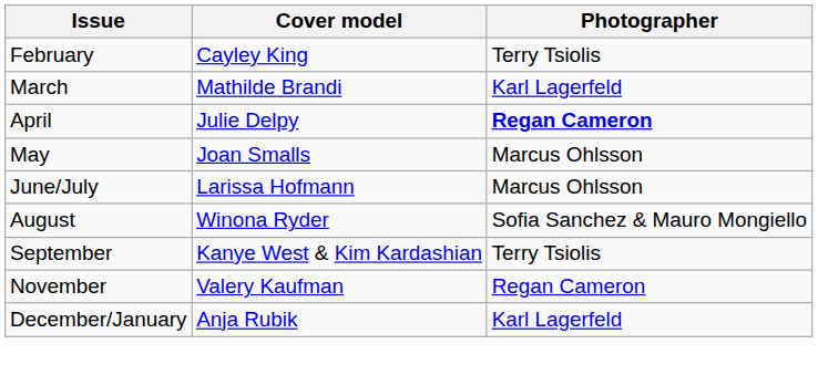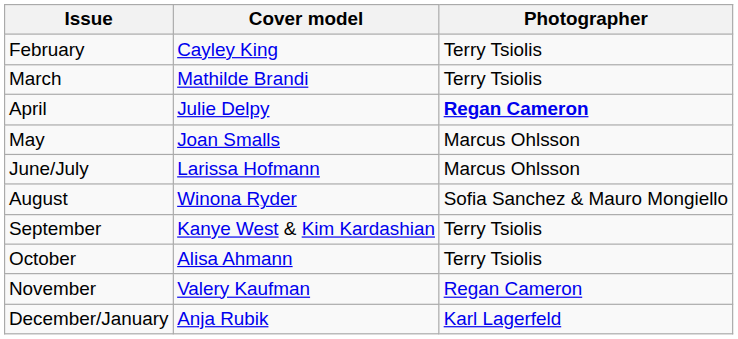 <table class="sortable wikitable">
 <tr>
 <th>Issue</th>
 <th>Cover model</th>
 <th>Photographer</th>
 </tr>
 <tr>
 <td>February</td>
 <td><a href='#'>Cayley King</a></td>
 <td>Terry Tsiolis</td>
 </tr>
 <tr>
 <td>March</td>
 <td><a href='#'>Mathilde Brandi</a></td>
-<td><a href='#'>Karl Lagerfeld</a></td>
+<td>Terry Tsiolis</td>
 </tr>
 <tr>
 <td>April</td>
 <td><a href='#'>Julie Delpy</a></td>
 <td><strong><a href='#'>Regan Cameron</a></strong></td>
 </tr>
 <tr>
 <td>May</td>
 <td><a href='#'>Joan Smalls</a></td>
 <td>Marcus Ohlsson</td>
 </tr>
 <tr>
 <td>June/July</td>
 <td><a href='#'>Larissa Hofmann</a></td>
 <td>Marcus Ohlsson</td>
 </tr>
 <tr>
 <td>August</td>
 <td><a href='#'>Winona Ryder</a></td>
 <td>Sofia Sanchez & Mauro Mongiello</td>
 </tr>
 <tr>
 <td>September</td>
 <td><a href='#'>Kanye West</a> & <a href='#'>Kim Kardashian</a></td>
 <td>Terry Tsiolis</td>
 </tr>
 <tr>
+<td>October</td>
+<td><a href='#'>Alisa Ahmann</a></td>
+<td>Terry Tsiolis</td>
+</tr>
+<tr>
 <td>November</td>
 <td><a href='#'>Valery Kaufman</a></td>
 <td><a href='#'>Regan Cameron</a></td>
 </tr>
 <tr>
 <td>December/January</td>
 <td><a href='#'>Anja Rubik</a></td>
 <td><a href='#'>Karl Lagerfeld</a></td>
 </tr>
 </table>
